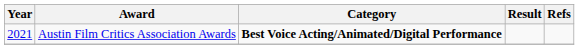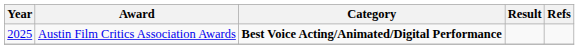 <table class="wikitable sortable">
 <tr>
 <th>Year</th>
 <th>Award</th>
 <th>Category</th>
 <th>Result</th>
 <th class="unsortable">Refs</th>
 </tr>
 <tr>
-<td><a href='#'>2021</a></td>
+<td><a href='#'>2025</a></td>
 <td><a href='#'>Austin Film Critics Association Awards</a></td>
 <td><strong>Best Voice Acting/Animated/Digital Performance</strong></td>
 <td></td>
 <td align="center"></td>
 </tr>
 <tr>
 </tr>
 </table>
